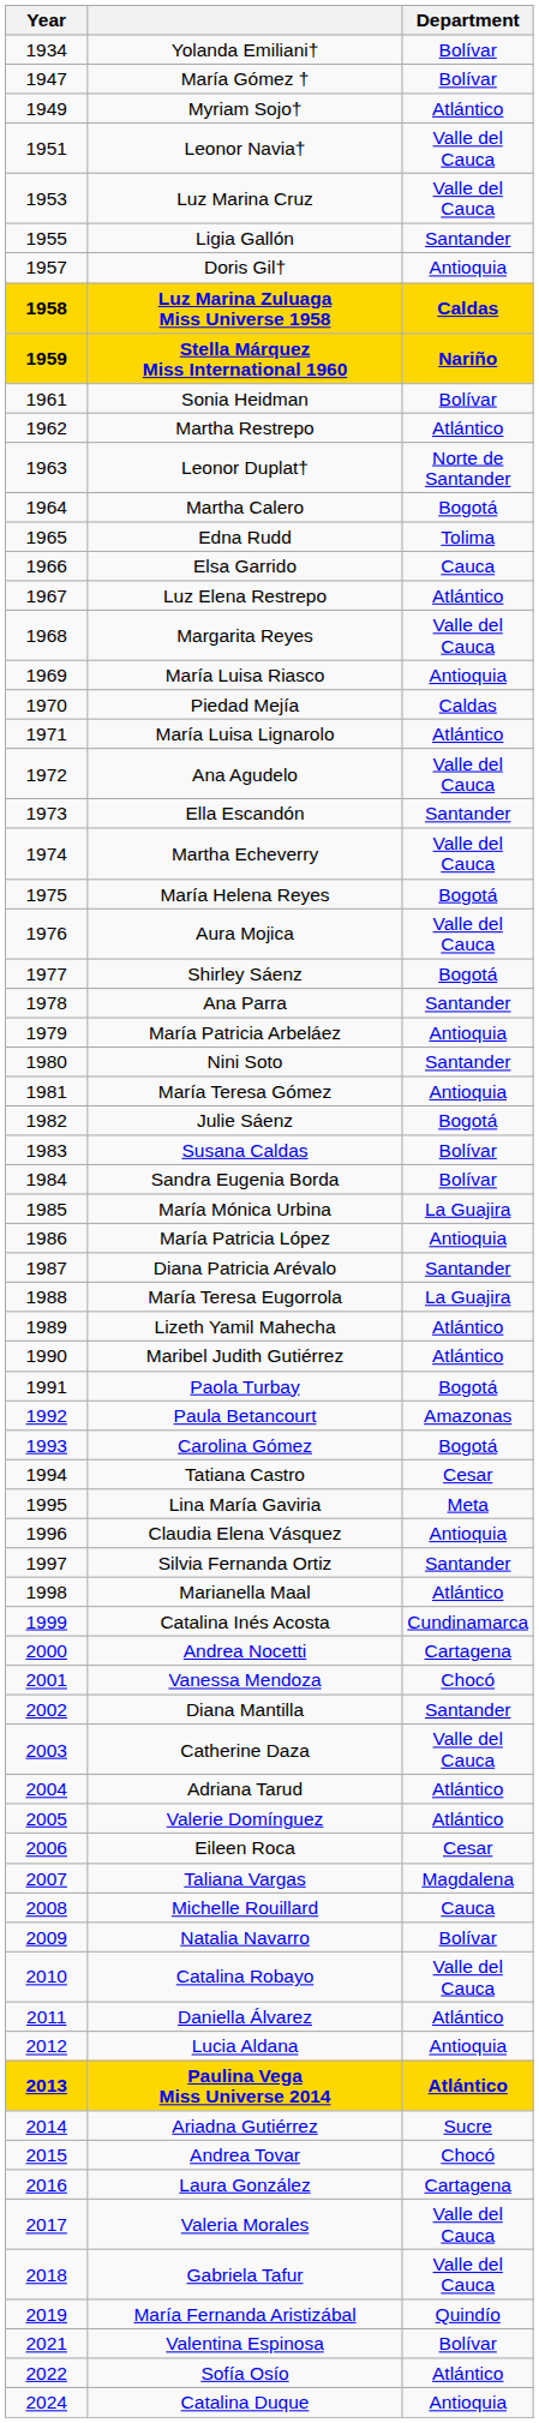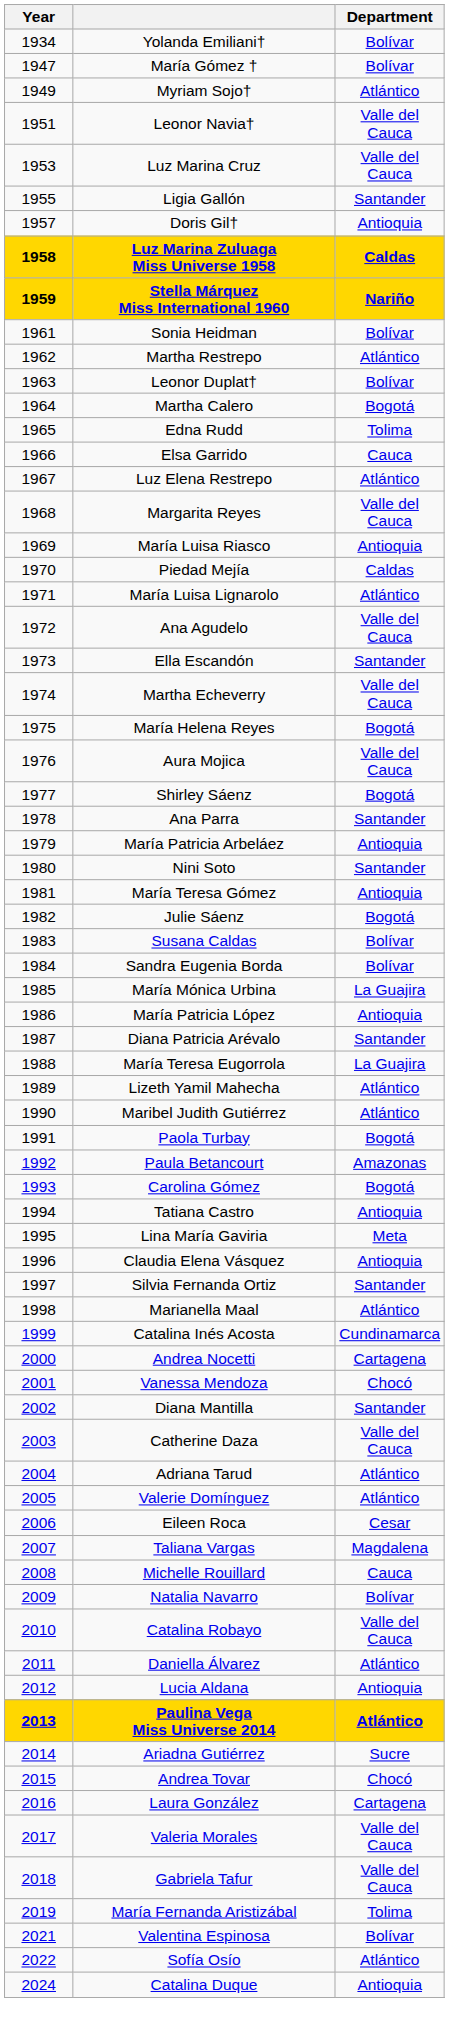 <table class="wikitable" style="font-size:95%; text-align:center;">
 <tr>
 <th width="60">Year</th>
 <th width="250"></th>
 <th width="100">Department</th>
 </tr>
 <tr>
 <td>1934</td>
 <td>Yolanda Emiliani†</td>
 <td><a href='#'>Bolívar</a></td>
 </tr>
 <tr>
 <td>1947</td>
 <td>María Gómez †</td>
 <td><a href='#'>Bolívar</a></td>
 </tr>
 <tr>
 <td>1949</td>
 <td>Myriam Sojo†</td>
 <td><a href='#'>Atlántico</a></td>
 </tr>
 <tr>
 <td>1951</td>
 <td>Leonor Navia†</td>
 <td><a href='#'>Valle del Cauca</a></td>
 </tr>
 <tr>
 <td>1953</td>
 <td>Luz Marina Cruz</td>
 <td><a href='#'>Valle del Cauca</a></td>
 </tr>
 <tr>
 <td>1955</td>
 <td>Ligia Gallón</td>
 <td><a href='#'>Santander</a></td>
 </tr>
 <tr>
 <td>1957</td>
 <td>Doris Gil†</td>
 <td><a href='#'>Antioquia</a></td>
 </tr>
 <tr style="background-color:gold">
 <td><strong>1958</strong></td>
 <td><strong><a href='#'>Luz Marina Zuluaga</a><br><a href='#'>Miss Universe 1958</a></strong></td>
 <td><a href='#'><strong>Caldas</strong></a></td>
 </tr>
 <tr style="background-color:gold">
 <td><strong>1959</strong></td>
 <td><strong><a href='#'>Stella Márquez</a><br><a href='#'>Miss International 1960</a></strong></td>
 <td><a href='#'><strong>Nariño</strong></a></td>
 </tr>
 <tr>
 <td>1961</td>
 <td>Sonia Heidman</td>
 <td><a href='#'>Bolívar</a></td>
 </tr>
 <tr>
 <td>1962</td>
 <td>Martha Restrepo</td>
 <td><a href='#'>Atlántico</a></td>
 </tr>
 <tr>
 <td>1963</td>
 <td>Leonor Duplat†</td>
-<td><a href='#'>Norte de Santander</a></td>
+<td><a href='#'>Bolívar</a></td>
 </tr>
 <tr>
 <td>1964</td>
 <td>Martha Calero</td>
 <td><a href='#'>Bogotá</a></td>
 </tr>
 <tr>
 <td>1965</td>
 <td>Edna Rudd</td>
 <td><a href='#'>Tolima</a></td>
 </tr>
 <tr>
 <td>1966</td>
 <td>Elsa Garrido</td>
 <td><a href='#'>Cauca</a></td>
 </tr>
 <tr>
 <td>1967</td>
 <td>Luz Elena Restrepo</td>
 <td><a href='#'>Atlántico</a></td>
 </tr>
 <tr>
 <td>1968</td>
 <td>Margarita Reyes</td>
 <td><a href='#'>Valle del Cauca</a></td>
 </tr>
 <tr>
 <td>1969</td>
 <td>María Luisa Riasco</td>
 <td><a href='#'>Antioquia</a></td>
 </tr>
 <tr>
 <td>1970</td>
 <td>Piedad Mejía</td>
 <td><a href='#'>Caldas</a></td>
 </tr>
 <tr>
 <td>1971</td>
 <td>María Luisa Lignarolo</td>
 <td><a href='#'>Atlántico</a></td>
 </tr>
 <tr>
 <td>1972</td>
 <td>Ana Agudelo</td>
 <td><a href='#'>Valle del Cauca</a></td>
 </tr>
 <tr>
 <td>1973</td>
 <td>Ella Escandón</td>
 <td><a href='#'>Santander</a></td>
 </tr>
 <tr>
 <td>1974</td>
 <td>Martha Echeverry</td>
 <td><a href='#'>Valle del Cauca</a></td>
 </tr>
 <tr>
 <td>1975</td>
 <td>María Helena Reyes</td>
 <td><a href='#'>Bogotá</a></td>
 </tr>
 <tr>
 <td>1976</td>
 <td>Aura Mojica</td>
 <td><a href='#'>Valle del Cauca</a></td>
 </tr>
 <tr>
 <td>1977</td>
 <td>Shirley Sáenz</td>
 <td><a href='#'>Bogotá</a></td>
 </tr>
 <tr>
 <td>1978</td>
 <td>Ana Parra</td>
 <td><a href='#'>Santander</a></td>
 </tr>
 <tr>
 <td>1979</td>
 <td>María Patricia Arbeláez</td>
 <td><a href='#'>Antioquia</a></td>
 </tr>
 <tr>
 <td>1980</td>
 <td>Nini Soto</td>
 <td><a href='#'>Santander</a></td>
 </tr>
 <tr>
 <td>1981</td>
 <td>María Teresa Gómez</td>
 <td><a href='#'>Antioquia</a></td>
 </tr>
 <tr>
 <td>1982</td>
 <td>Julie Sáenz</td>
 <td><a href='#'>Bogotá</a></td>
 </tr>
 <tr>
 <td>1983</td>
 <td><a href='#'>Susana Caldas</a></td>
 <td><a href='#'>Bolívar</a></td>
 </tr>
 <tr>
 <td>1984</td>
 <td>Sandra Eugenia Borda</td>
 <td><a href='#'>Bolívar</a></td>
 </tr>
 <tr>
 <td>1985</td>
 <td>María Mónica Urbina</td>
 <td><a href='#'>La Guajira</a></td>
 </tr>
 <tr>
 <td>1986</td>
 <td>María Patricia López</td>
 <td><a href='#'>Antioquia</a></td>
 </tr>
 <tr>
 <td>1987</td>
 <td>Diana Patricia Arévalo</td>
 <td><a href='#'>Santander</a></td>
 </tr>
 <tr>
 <td>1988</td>
 <td>María Teresa Eugorrola</td>
 <td><a href='#'>La Guajira</a></td>
 </tr>
 <tr>
 <td>1989</td>
 <td>Lizeth Yamil Mahecha</td>
 <td><a href='#'>Atlántico</a></td>
 </tr>
 <tr>
 <td>1990</td>
 <td>Maribel Judith Gutiérrez</td>
 <td><a href='#'>Atlántico</a></td>
 </tr>
 <tr>
 <td>1991</td>
 <td><a href='#'>Paola Turbay</a></td>
 <td><a href='#'>Bogotá</a></td>
 </tr>
 <tr>
 <td><a href='#'>1992</a></td>
 <td><a href='#'>Paula Betancourt</a></td>
 <td><a href='#'>Amazonas</a></td>
 </tr>
 <tr>
 <td><a href='#'>1993</a></td>
 <td><a href='#'>Carolina Gómez</a></td>
 <td><a href='#'>Bogotá</a></td>
 </tr>
 <tr>
 <td>1994</td>
 <td>Tatiana Castro</td>
-<td><a href='#'>Cesar</a></td>
+<td><a href='#'>Antioquia</a></td>
 </tr>
 <tr>
 <td>1995</td>
 <td>Lina María Gaviria</td>
 <td><a href='#'>Meta</a></td>
 </tr>
 <tr>
 <td>1996</td>
 <td>Claudia Elena Vásquez</td>
 <td><a href='#'>Antioquia</a></td>
 </tr>
 <tr>
 <td>1997</td>
 <td>Silvia Fernanda Ortiz</td>
 <td><a href='#'>Santander</a></td>
 </tr>
 <tr>
 <td>1998</td>
 <td>Marianella Maal</td>
 <td><a href='#'>Atlántico</a></td>
 </tr>
 <tr>
 <td><a href='#'>1999</a></td>
 <td>Catalina Inés Acosta</td>
 <td><a href='#'>Cundinamarca</a></td>
 </tr>
 <tr>
 <td><a href='#'>2000</a></td>
 <td><a href='#'>Andrea Nocetti</a></td>
 <td><a href='#'>Cartagena</a></td>
 </tr>
 <tr>
 <td><a href='#'>2001</a></td>
 <td><a href='#'>Vanessa Mendoza</a></td>
 <td><a href='#'>Chocó</a></td>
 </tr>
 <tr>
 <td><a href='#'>2002</a></td>
 <td>Diana Mantilla</td>
 <td><a href='#'>Santander</a></td>
 </tr>
 <tr>
 <td><a href='#'>2003</a></td>
 <td>Catherine Daza</td>
 <td><a href='#'>Valle del Cauca</a></td>
 </tr>
 <tr>
 <td><a href='#'>2004</a></td>
 <td>Adriana Tarud</td>
 <td><a href='#'>Atlántico</a></td>
 </tr>
 <tr>
 <td><a href='#'>2005</a></td>
 <td><a href='#'>Valerie Domínguez</a></td>
 <td><a href='#'>Atlántico</a></td>
 </tr>
 <tr>
 <td><a href='#'>2006</a></td>
 <td>Eileen Roca</td>
 <td><a href='#'>Cesar</a></td>
 </tr>
 <tr>
 <td><a href='#'>2007</a></td>
 <td><a href='#'>Taliana Vargas</a></td>
 <td><a href='#'>Magdalena</a></td>
 </tr>
 <tr>
 <td><a href='#'>2008</a></td>
 <td><a href='#'>Michelle Rouillard</a></td>
 <td><a href='#'>Cauca</a></td>
 </tr>
 <tr>
 <td><a href='#'>2009</a></td>
 <td><a href='#'>Natalia Navarro</a></td>
 <td><a href='#'>Bolívar</a></td>
 </tr>
 <tr>
 <td><a href='#'>2010</a></td>
 <td><a href='#'>Catalina Robayo</a></td>
 <td><a href='#'>Valle del Cauca</a></td>
 </tr>
 <tr>
 <td><a href='#'>2011</a></td>
 <td><a href='#'>Daniella Álvarez</a></td>
 <td><a href='#'>Atlántico</a></td>
 </tr>
 <tr>
 <td><a href='#'>2012</a></td>
 <td><a href='#'>Lucia Aldana</a></td>
 <td><a href='#'>Antioquia</a></td>
 </tr>
 <tr style="background-color:gold">
 <td><a href='#'><strong>2013</strong></a></td>
 <td><strong><a href='#'>Paulina Vega</a><br><a href='#'>Miss Universe 2014</a></strong></td>
 <td><a href='#'><strong>Atlántico</strong></a></td>
 </tr>
 <tr>
 <td><a href='#'>2014</a></td>
 <td><a href='#'>Ariadna Gutiérrez</a></td>
 <td><a href='#'>Sucre</a></td>
 </tr>
 <tr>
 <td><a href='#'>2015</a></td>
 <td><a href='#'>Andrea Tovar</a></td>
 <td><a href='#'>Chocó</a></td>
 </tr>
 <tr>
 <td><a href='#'>2016</a></td>
 <td><a href='#'>Laura González</a></td>
 <td><a href='#'>Cartagena</a></td>
 </tr>
 <tr>
 <td><a href='#'>2017</a></td>
 <td><a href='#'>Valeria Morales</a></td>
 <td><a href='#'>Valle del Cauca</a></td>
 </tr>
 <tr>
 <td><a href='#'>2018</a></td>
 <td><a href='#'>Gabriela Tafur</a></td>
 <td><a href='#'>Valle del Cauca</a></td>
 </tr>
 <tr>
 <td><a href='#'>2019</a></td>
 <td><a href='#'>María Fernanda Aristizábal</a></td>
-<td><a href='#'>Quindío</a></td>
+<td><a href='#'>Tolima</a></td>
 </tr>
 <tr>
 <td><a href='#'>2021</a></td>
 <td><a href='#'>Valentina Espinosa</a></td>
 <td><a href='#'>Bolívar</a></td>
 </tr>
 <tr>
 <td><a href='#'>2022</a></td>
 <td><a href='#'>Sofía Osío</a></td>
 <td><a href='#'>Atlántico</a></td>
 </tr>
 <tr>
 <td><a href='#'>2024</a></td>
 <td><a href='#'>Catalina Duque</a></td>
 <td><a href='#'>Antioquia</a></td>
 </tr>
 <tr>
 </tr>
 </table>
